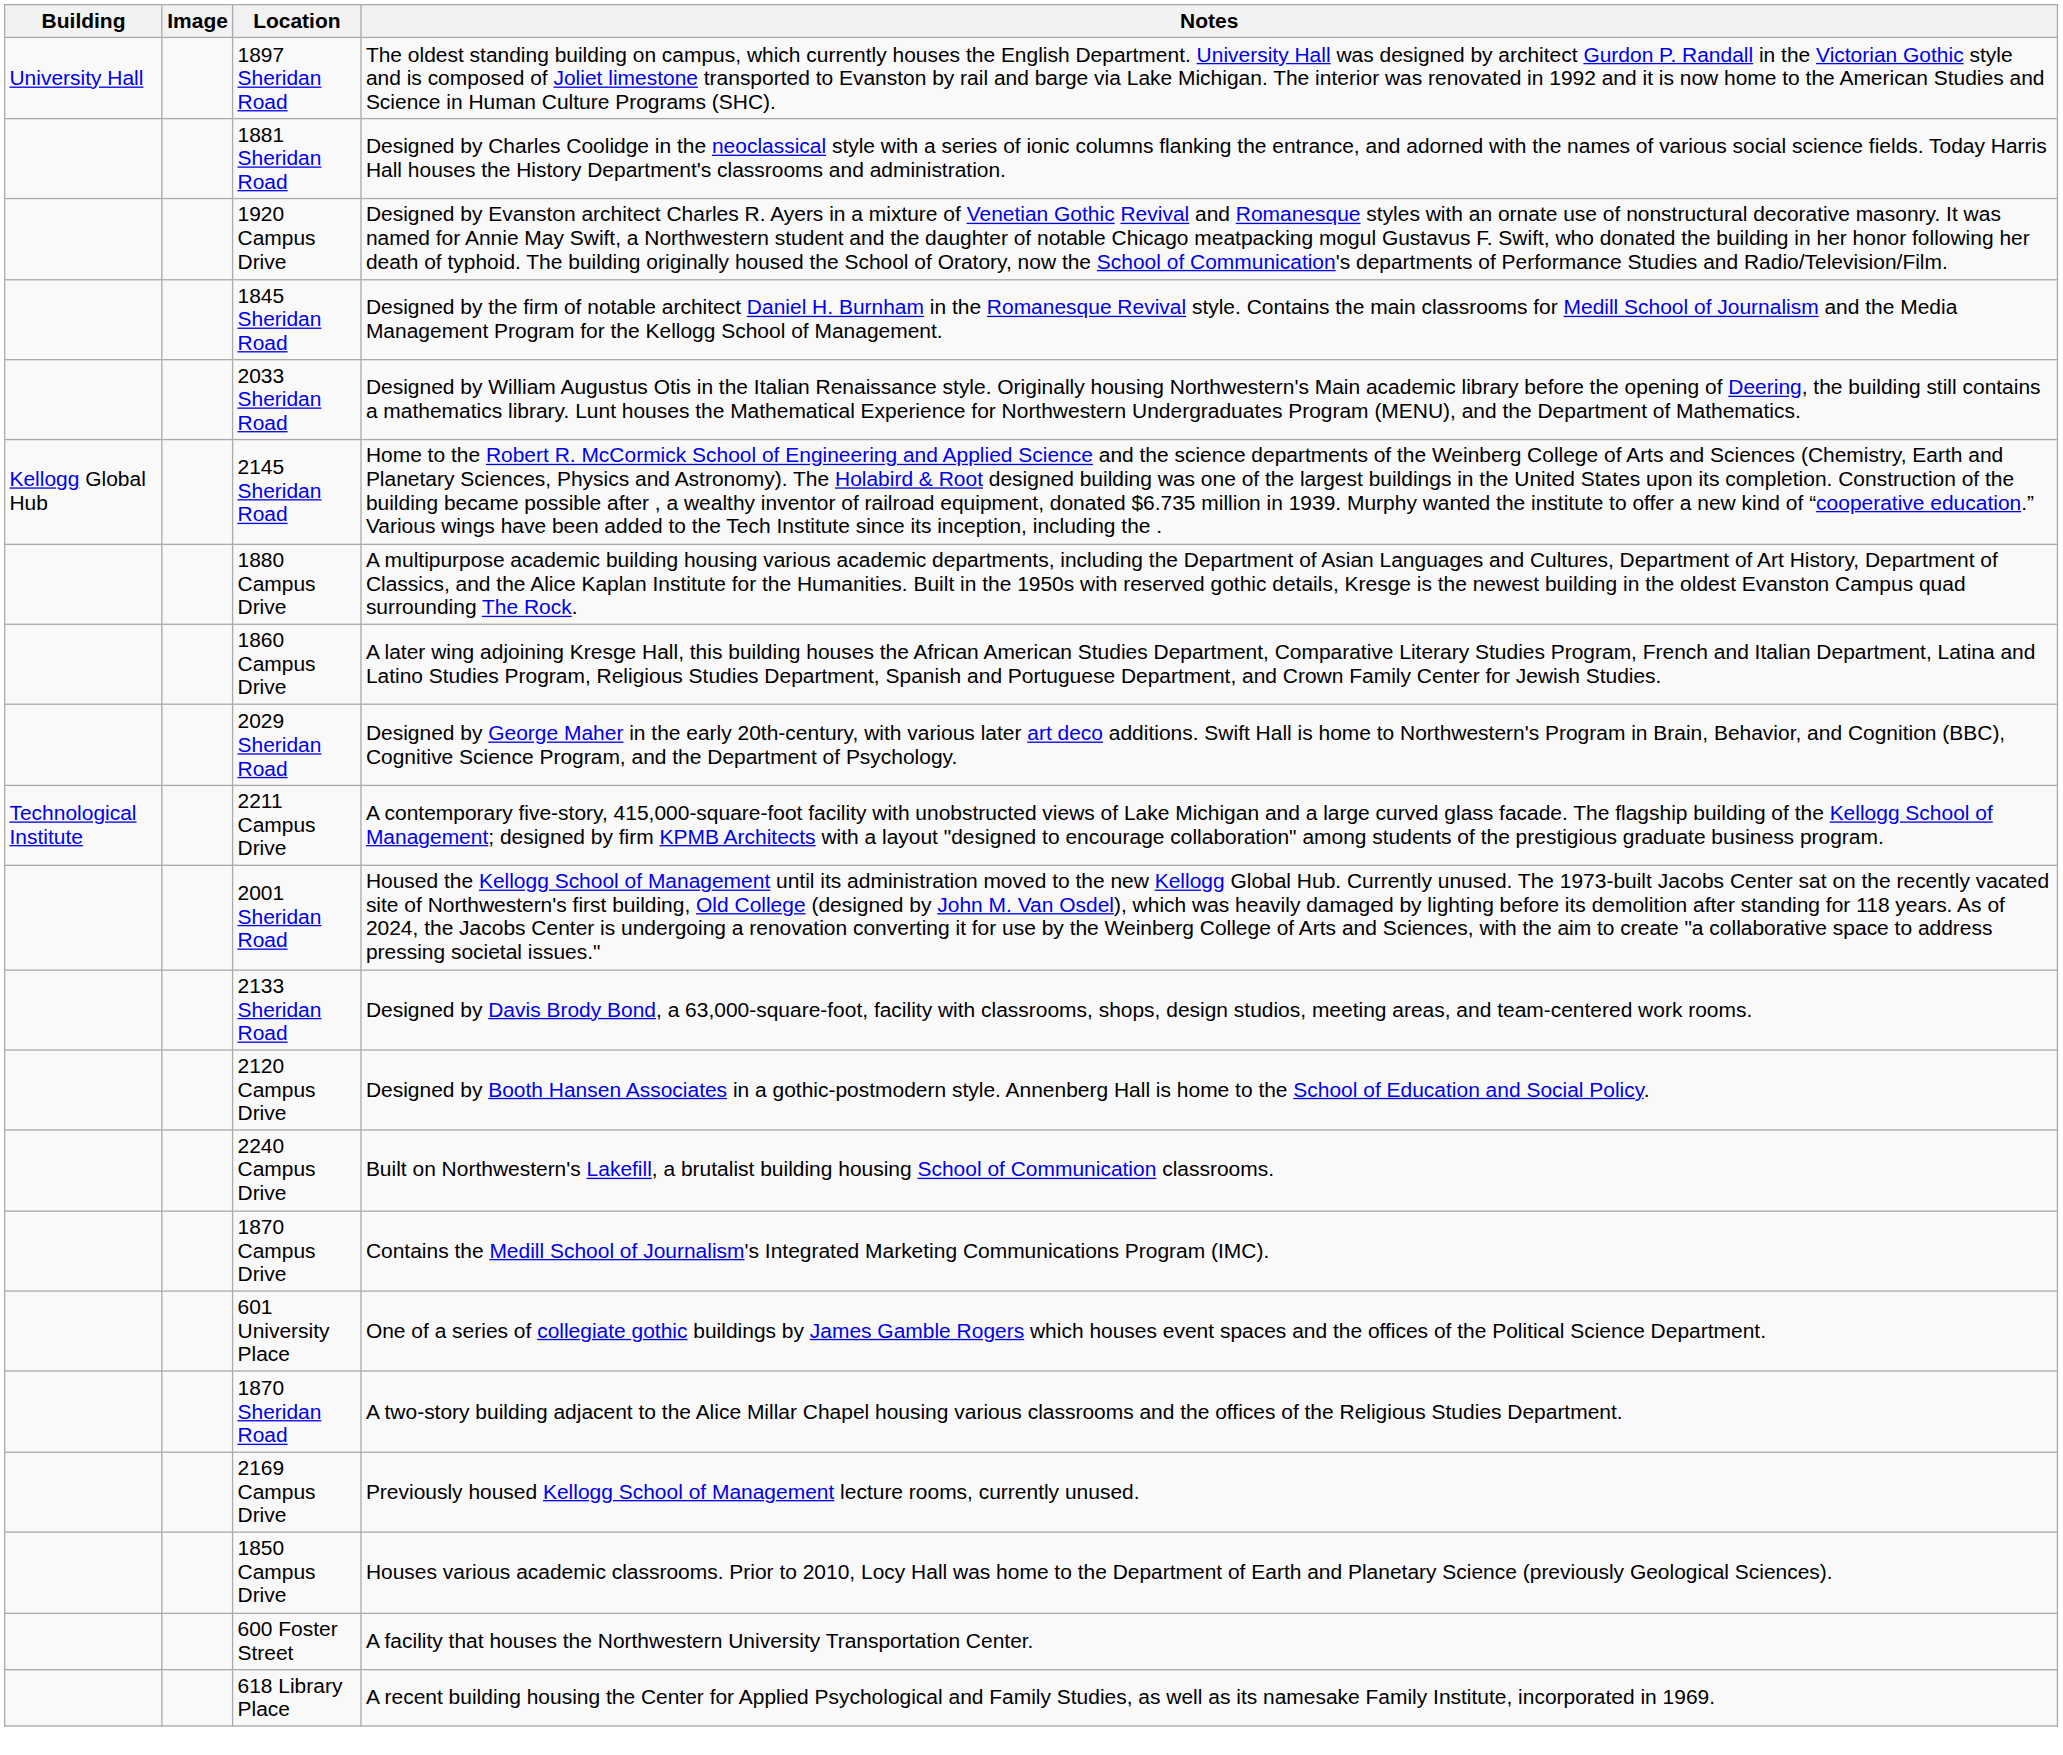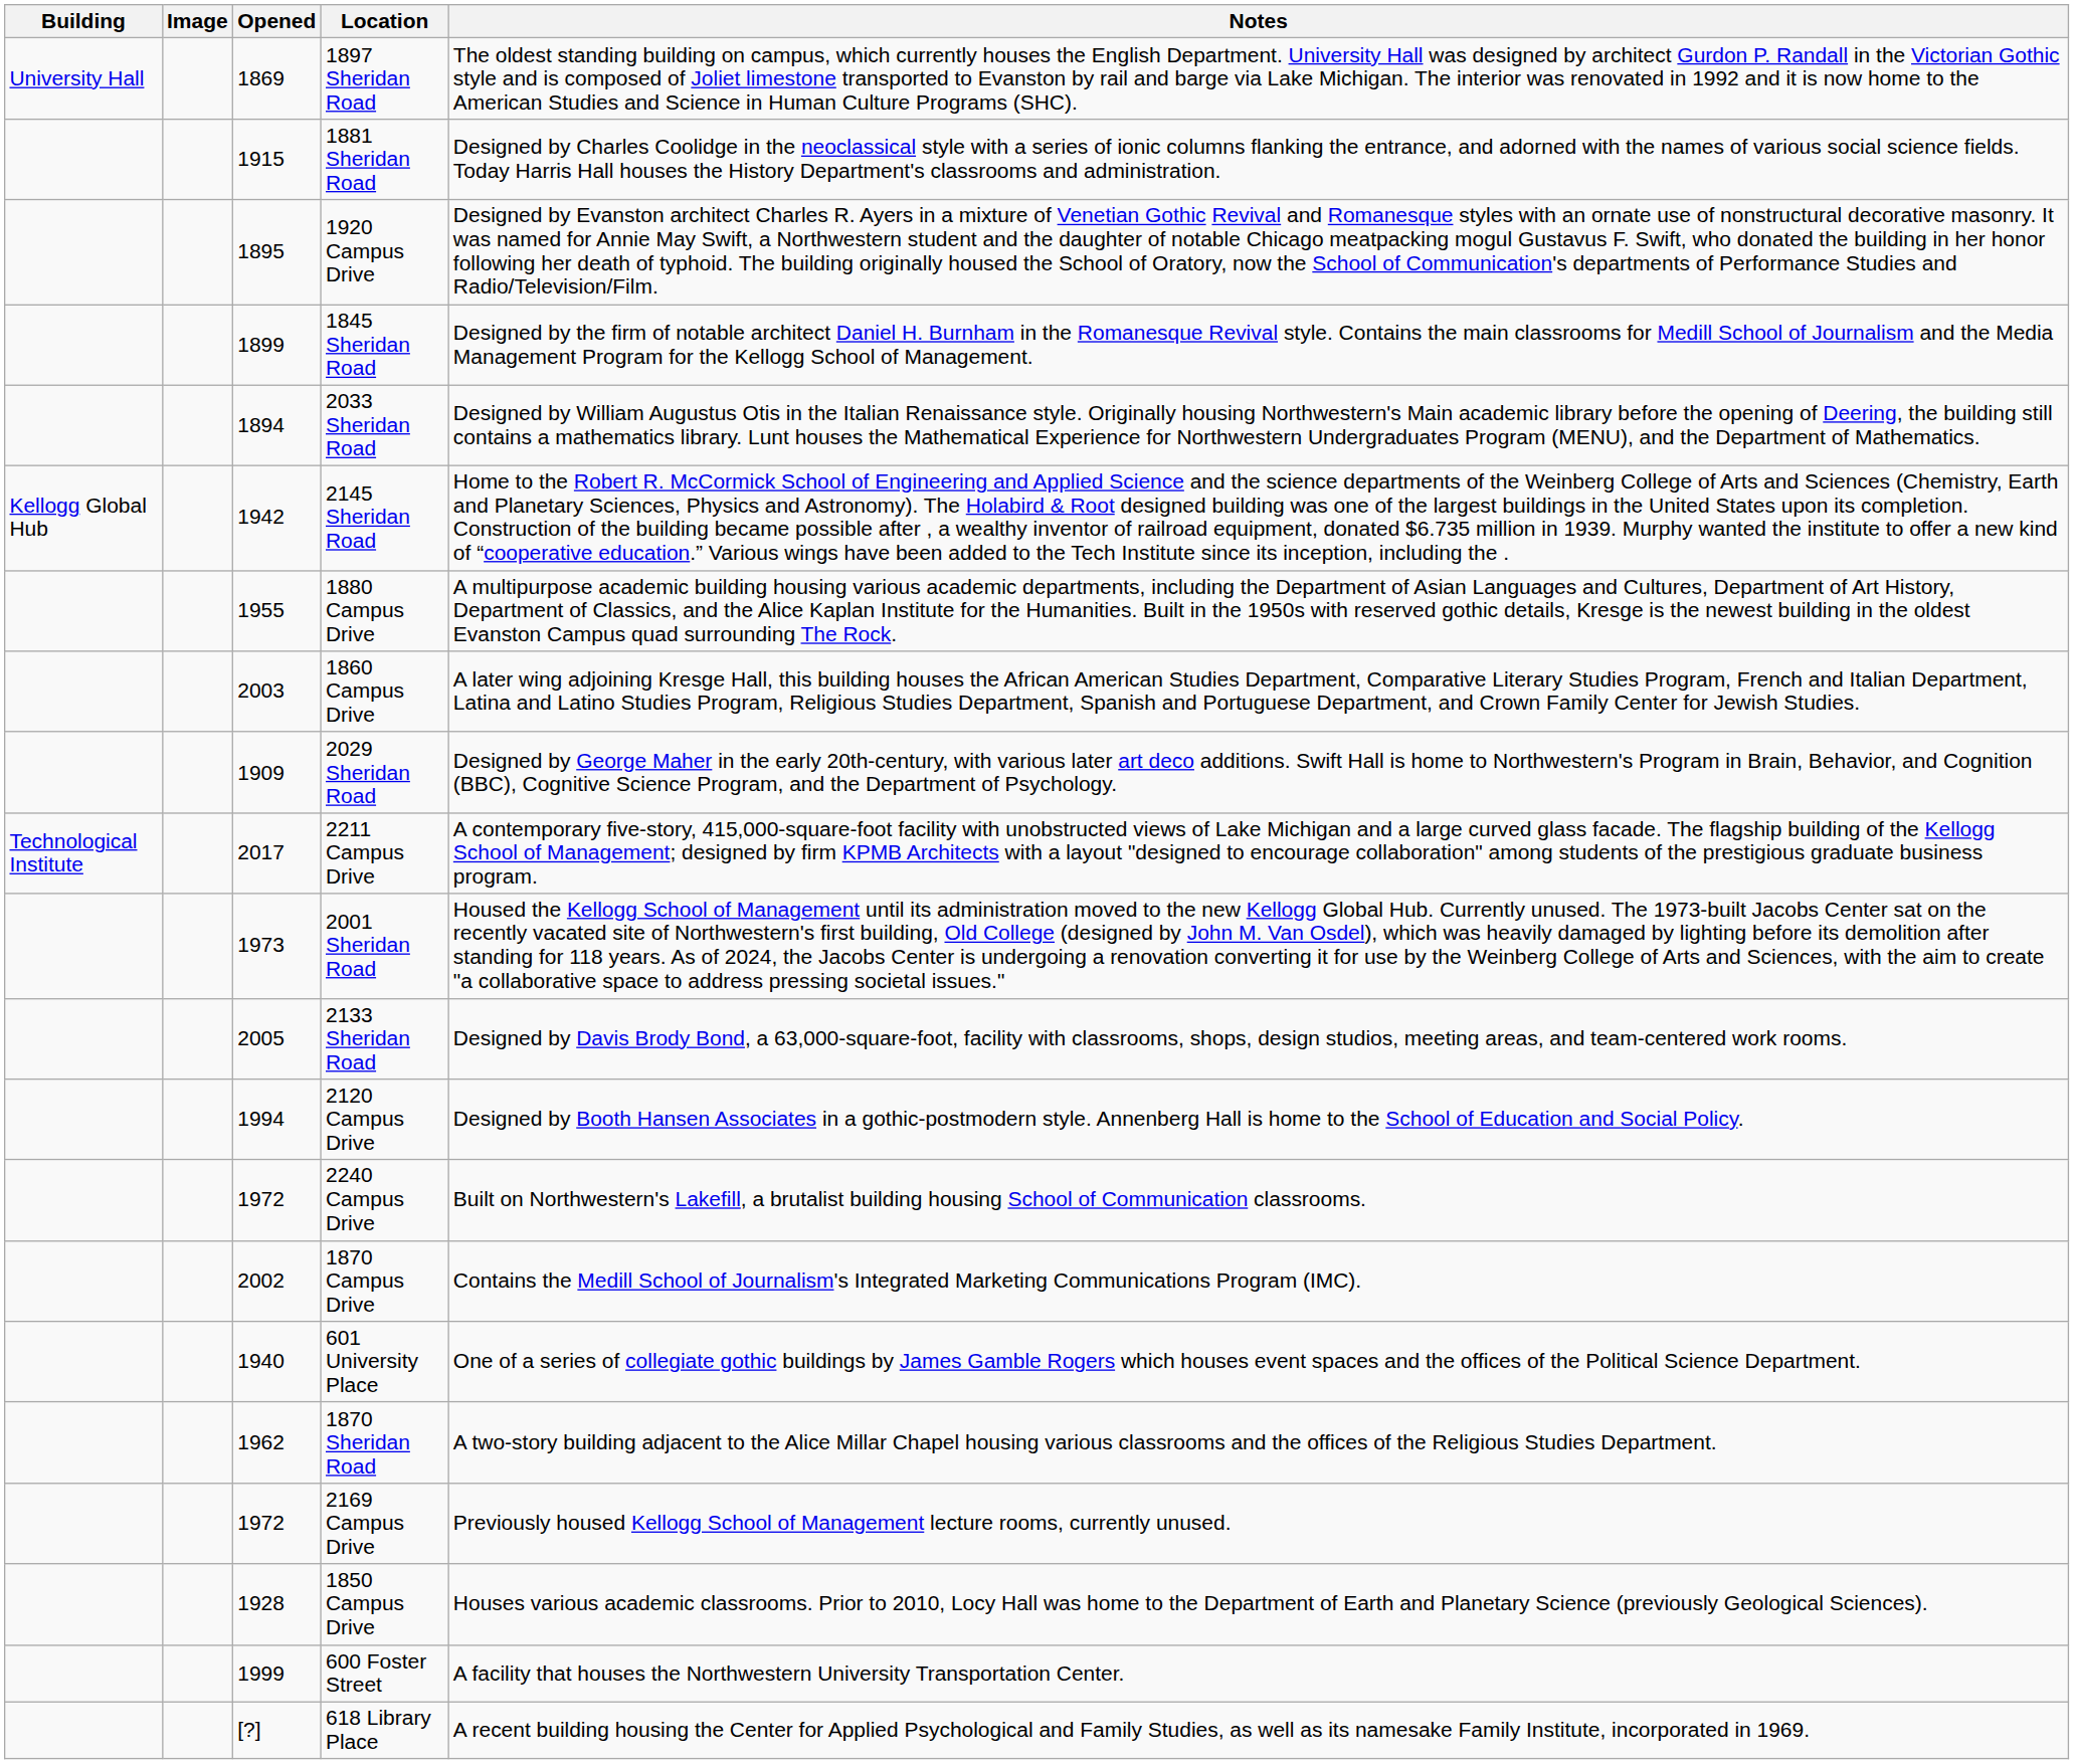 <table class="wikitable">
 <tr>
 <th>Building</th>
 <th>Image</th>
+<th>Opened</th>
 <th>Location</th>
 <th>Notes</th>
 </tr>
 <tr>
 <td><a href='#'>University Hall</a></td>
 <td></td>
+<td>1869</td>
 <td>1897 <a href='#'>Sheridan Road</a></td>
 <td>The oldest standing building on campus, which currently houses the English Department. <a href='#'>University Hall</a> was designed by architect <a href='#'>Gurdon P. Randall</a> in the <a href='#'>Victorian Gothic</a> style and is composed of <a href='#'>Joliet limestone</a> transported to Evanston by rail and barge via Lake Michigan. The interior was renovated in 1992 and it is now home to the American Studies and Science in Human Culture Programs (SHC).</td>
 </tr>
 <tr>
 <td></td>
 <td></td>
+<td>1915</td>
 <td>1881 <a href='#'>Sheridan Road</a></td>
 <td>Designed by Charles Coolidge in the <a href='#'>neoclassical</a> style with a series of ionic columns flanking the entrance, and adorned with the names of various social science fields. Today Harris Hall houses the History Department's classrooms and administration.</td>
 </tr>
 <tr>
 <td></td>
 <td></td>
+<td>1895</td>
 <td>1920 Campus Drive</td>
 <td>Designed by Evanston architect Charles R. Ayers in a mixture of <a href='#'>Venetian Gothic</a> <a href='#'>Revival</a> and <a href='#'>Romanesque</a> styles with an ornate use of nonstructural decorative masonry. It was named for Annie May Swift, a Northwestern student and the daughter of notable Chicago meatpacking mogul Gustavus F. Swift, who donated the building in her honor following her death of typhoid. The building originally housed the School of Oratory, now the <a href='#'>School of Communication</a>'s departments of Performance Studies and Radio/Television/Film.</td>
 </tr>
 <tr>
 <td></td>
 <td></td>
+<td>1899</td>
 <td>1845 <a href='#'>Sheridan Road</a></td>
 <td>Designed by the firm of notable architect <a href='#'>Daniel H. Burnham</a> in the <a href='#'>Romanesque Revival</a> style. Contains the main classrooms for <a href='#'>Medill School of Journalism</a> and the Media Management Program for the Kellogg School of Management.</td>
 </tr>
 <tr>
 <td></td>
 <td></td>
+<td>1894</td>
 <td>2033 <a href='#'>Sheridan Road</a></td>
 <td>Designed by William Augustus Otis in the Italian Renaissance style. Originally housing Northwestern's Main academic library before the opening of <a href='#'>Deering</a>, the building still contains a mathematics library. Lunt houses the Mathematical Experience for Northwestern Undergraduates Program (MENU), and the Department of Mathematics.</td>
 </tr>
 <tr>
 <td><a href='#'>Kellogg</a> Global Hub</td>
 <td></td>
+<td>1942</td>
 <td>2145 <a href='#'>Sheridan Road</a></td>
 <td>Home to the <a href='#'>Robert R. McCormick School of Engineering and Applied Science</a> and the science departments of the Weinberg College of Arts and Sciences (Chemistry, Earth and Planetary Sciences, Physics and Astronomy). The <a href='#'>Holabird & Root</a> designed building was one of the largest buildings in the United States upon its completion. Construction of the building became possible after , a wealthy inventor of railroad equipment, donated $6.735 million in 1939. Murphy wanted the institute to offer a new kind of “<a href='#'>cooperative education</a>.” Various wings have been added to the Tech Institute since its inception, including the .</td>
 </tr>
 <tr>
 <td></td>
 <td></td>
+<td>1955</td>
 <td>1880 Campus Drive</td>
 <td>A multipurpose academic building housing various academic departments, including the Department of Asian Languages and Cultures, Department of Art History, Department of Classics, and the Alice Kaplan Institute for the Humanities. Built in the 1950s with reserved gothic details, Kresge is the newest building in the oldest Evanston Campus quad surrounding <a href='#'>The Rock</a>.</td>
 </tr>
 <tr>
 <td></td>
 <td></td>
+<td>2003</td>
 <td>1860 Campus Drive</td>
 <td>A later wing adjoining Kresge Hall, this building houses the African American Studies Department, Comparative Literary Studies Program, French and Italian Department, Latina and Latino Studies Program, Religious Studies Department, Spanish and Portuguese Department, and Crown Family Center for Jewish Studies.</td>
 </tr>
 <tr>
 <td></td>
 <td></td>
+<td>1909</td>
 <td>2029 <a href='#'>Sheridan Road</a></td>
 <td>Designed by <a href='#'>George Maher</a> in the early 20th-century, with various later <a href='#'>art deco</a> additions. Swift Hall is home to Northwestern's Program in Brain, Behavior, and Cognition (BBC), Cognitive Science Program, and the Department of Psychology.</td>
 </tr>
 <tr>
 <td><a href='#'>Technological Institute</a></td>
 <td></td>
+<td>2017</td>
 <td>2211 Campus Drive</td>
 <td>A contemporary five-story, 415,000-square-foot facility with unobstructed views of Lake Michigan and a large curved glass facade. The flagship building of the <a href='#'>Kellogg School of Management</a>; designed by firm <a href='#'>KPMB Architects</a> with a layout "designed to encourage collaboration" among students of the prestigious graduate business program.</td>
 </tr>
 <tr>
 <td></td>
 <td></td>
+<td>1973</td>
 <td>2001 <a href='#'>Sheridan Road</a></td>
 <td>Housed the <a href='#'>Kellogg School of Management</a> until its administration moved to the new <a href='#'>Kellogg</a> Global Hub. Currently unused. The 1973-built Jacobs Center sat on the recently vacated site of Northwestern's first building, <a href='#'>Old College</a> (designed by <a href='#'>John M. Van Osdel</a>), which was heavily damaged by lighting before its demolition after standing for 118 years. As of 2024, the Jacobs Center is undergoing a renovation converting it for use by the Weinberg College of Arts and Sciences, with the aim to create "a collaborative space to address pressing societal issues."</td>
 </tr>
 <tr>
 <td></td>
 <td></td>
+<td>2005</td>
 <td>2133 <a href='#'>Sheridan Road</a></td>
 <td>Designed by <a href='#'>Davis Brody Bond</a>, a 63,000-square-foot, facility with classrooms, shops, design studios, meeting areas, and team-centered work rooms.</td>
 </tr>
 <tr>
 <td></td>
 <td></td>
+<td>1994</td>
 <td>2120 Campus Drive</td>
 <td>Designed by <a href='#'>Booth Hansen Associates</a> in a gothic-postmodern style. Annenberg Hall is home to the <a href='#'>School of Education and Social Policy</a>.</td>
 </tr>
 <tr>
 <td></td>
 <td></td>
+<td>1972</td>
 <td>2240 Campus Drive</td>
 <td>Built on Northwestern's <a href='#'>Lakefill</a>, a brutalist building housing <a href='#'>School of Communication</a> classrooms.</td>
 </tr>
 <tr>
 <td></td>
 <td></td>
+<td>2002</td>
 <td>1870 Campus Drive</td>
 <td>Contains the <a href='#'>Medill School of Journalism</a>'s Integrated Marketing Communications Program (IMC).</td>
 </tr>
 <tr>
 <td></td>
 <td></td>
+<td>1940</td>
 <td>601 University Place</td>
 <td>One of a series of <a href='#'>collegiate gothic</a> buildings by <a href='#'>James Gamble Rogers</a> which houses event spaces and the offices of the Political Science Department.</td>
 </tr>
 <tr>
 <td></td>
 <td></td>
+<td>1962</td>
 <td>1870 <a href='#'>Sheridan Road</a></td>
 <td>A two-story building adjacent to the Alice Millar Chapel housing various classrooms and the offices of the Religious Studies Department.</td>
 </tr>
 <tr>
 <td></td>
 <td></td>
+<td>1972</td>
 <td>2169 Campus Drive</td>
 <td>Previously housed <a href='#'>Kellogg School of Management</a> lecture rooms, currently unused.</td>
 </tr>
 <tr>
 <td></td>
 <td></td>
+<td>1928</td>
 <td>1850 Campus Drive</td>
 <td>Houses various academic classrooms. Prior to 2010, Locy Hall was home to the Department of Earth and Planetary Science (previously Geological Sciences).</td>
 </tr>
 <tr>
 <td></td>
 <td></td>
+<td>1999</td>
 <td>600 Foster Street</td>
 <td>A facility that houses the Northwestern University Transportation Center.</td>
 </tr>
 <tr>
 <td></td>
 <td></td>
+<td>[?]</td>
 <td>618 Library Place</td>
 <td>A recent building housing the Center for Applied Psychological and Family Studies, as well as its namesake Family Institute, incorporated in 1969.</td>
 </tr>
 </table>
